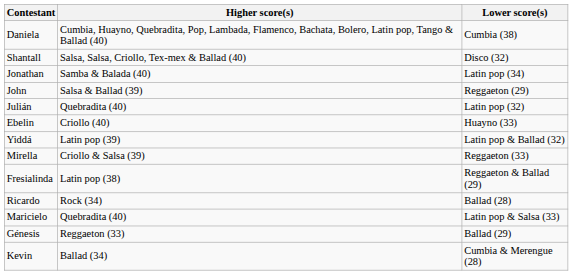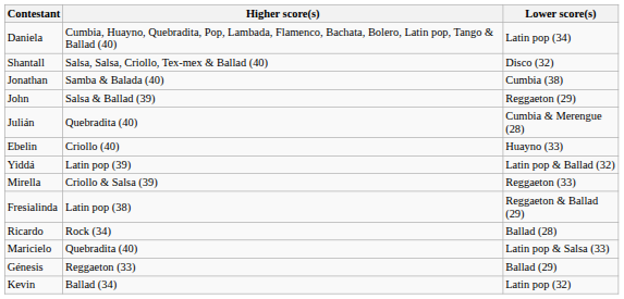 <table class="wikitable">
 <tr>
 <th>Contestant</th>
 <th>Higher score(s)</th>
 <th>Lower score(s)</th>
 </tr>
 <tr>
 <td>Daniela</td>
 <td>Cumbia, Huayno, Quebradita, Pop, Lambada, Flamenco, Bachata, Bolero, Latin pop, Tango & Ballad (40)</td>
-<td>Cumbia (38)</td>
+<td>Latin pop (34)</td>
 </tr>
 <tr>
 <td>Shantall</td>
 <td>Salsa, Salsa, Criollo, Tex-mex & Ballad (40)</td>
 <td>Disco (32)</td>
 </tr>
 <tr>
 <td>Jonathan</td>
 <td>Samba & Balada (40)</td>
-<td>Latin pop (34)</td>
+<td>Cumbia (38)</td>
 </tr>
 <tr>
 <td>John</td>
 <td>Salsa & Ballad (39)</td>
 <td>Reggaeton (29)</td>
 </tr>
 <tr>
 <td>Julián</td>
 <td>Quebradita (40)</td>
-<td>Latin pop (32)</td>
+<td>Cumbia & Merengue (28)</td>
 </tr>
 <tr>
 <td>Ebelin</td>
 <td>Criollo (40)</td>
 <td>Huayno (33)</td>
 </tr>
 <tr>
 <td>Yiddá</td>
 <td>Latin pop (39)</td>
 <td>Latin pop & Ballad (32)</td>
 </tr>
 <tr>
 <td>Mirella</td>
 <td>Criollo & Salsa (39)</td>
 <td>Reggaeton (33)</td>
 </tr>
 <tr>
 <td>Fresialinda</td>
 <td>Latin pop (38)</td>
 <td>Reggaeton & Ballad (29)</td>
 </tr>
 <tr>
 <td>Ricardo</td>
 <td>Rock (34)</td>
 <td>Ballad (28)</td>
 </tr>
 <tr>
 <td>Maricielo</td>
 <td>Quebradita (40)</td>
 <td>Latin pop & Salsa (33)</td>
 </tr>
 <tr>
 <td>Génesis</td>
 <td>Reggaeton (33)</td>
 <td>Ballad (29)</td>
 </tr>
 <tr>
 <td>Kevin</td>
 <td>Ballad (34)</td>
-<td>Cumbia & Merengue (28)</td>
+<td>Latin pop (32)</td>
 </tr>
 </table>
